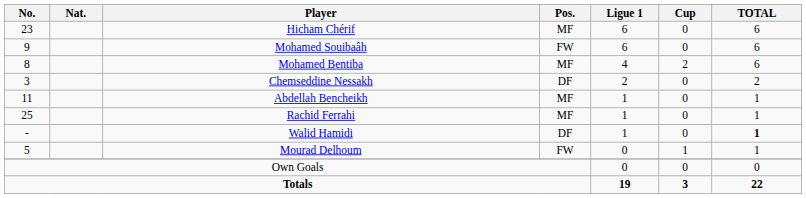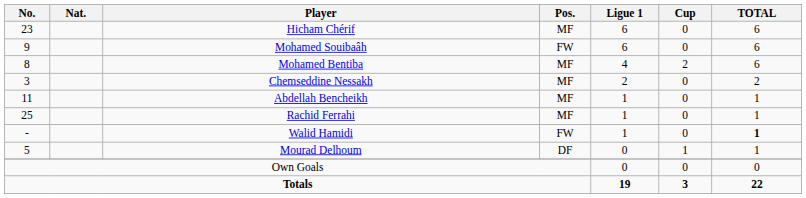 <table class="wikitable sortable alternance"  style="font-size:85%; text-align:center; line-height:14px; width:60%;">
 <tr>
 <th width=10>No.</th>
 <th width=10>Nat.</th>
 <th width=250>Player</th>
 <th width=10>Pos.</th>
 <th width=10>Ligue 1</th>
 <th width=10>Cup</th>
 <th width=10>TOTAL</th>
 </tr>
 <tr>
 <td>23</td>
 <td></td>
 <td><a href='#'>Hicham Chérif</a></td>
 <td>MF</td>
 <td>6</td>
 <td>0</td>
 <td>6</td>
 </tr>
 <tr>
 <td>9</td>
 <td></td>
 <td><a href='#'>Mohamed Souibaâh</a></td>
 <td>FW</td>
 <td>6</td>
 <td>0</td>
 <td>6</td>
 </tr>
 <tr>
 <td>8</td>
 <td></td>
 <td><a href='#'>Mohamed Bentiba</a></td>
 <td>MF</td>
 <td>4</td>
 <td>2</td>
 <td>6</td>
 </tr>
 <tr>
 <td>3</td>
 <td></td>
 <td><a href='#'>Chemseddine Nessakh</a></td>
-<td>DF</td>
+<td>MF</td>
 <td>2</td>
 <td>0</td>
 <td>2</td>
 </tr>
 <tr>
 <td>11</td>
 <td></td>
 <td><a href='#'>Abdellah Bencheikh</a></td>
 <td>MF</td>
 <td>1</td>
 <td>0</td>
 <td>1</td>
 </tr>
 <tr>
 <td>25</td>
 <td></td>
 <td><a href='#'>Rachid Ferrahi</a></td>
 <td>MF</td>
 <td>1</td>
 <td>0</td>
 <td>1</td>
 </tr>
 <tr>
 <td>-</td>
 <td></td>
 <td><a href='#'>Walid Hamidi</a></td>
-<td>DF</td>
+<td>FW</td>
 <td>1</td>
 <td>0</td>
 <td><strong>1</strong></td>
 </tr>
 <tr>
 <td>5</td>
 <td></td>
 <td><a href='#'>Mourad Delhoum</a></td>
-<td>FW</td>
+<td>DF</td>
 <td>0</td>
 <td>1</td>
 <td>1</td>
 </tr>
 <tr>
 </tr>
 <tr class="sortbottom">
 <td colspan="4">Own Goals</td>
 <td>0</td>
 <td>0</td>
 <td>0</td>
 </tr>
 <tr class="sortbottom">
 <td colspan="4"><strong>Totals</strong></td>
 <td><strong>19</strong></td>
 <td><strong>3</strong></td>
 <td><strong>22</strong></td>
 </tr>
 </table>
